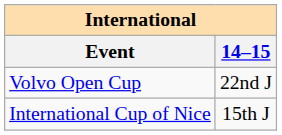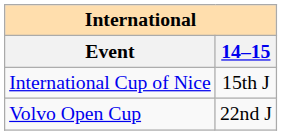 <table class="wikitable" style="text-align:center">
 <tr>
 <th colspan="2" style="background-color: #ffdead; " align="center">International</th>
 </tr>
 <tr>
 <th>Event</th>
 <th><a href='#'>14–15</a></th>
 </tr>
 <tr>
+<td align=left><a href='#'>International Cup of Nice</a></td>
+<td>15th J</td>
+</tr>
+<tr>
 <td align=left><a href='#'>Volvo Open Cup</a></td>
 <td>22nd J</td>
 </tr>
-<tr>
-<td align=left><a href='#'>International Cup of Nice</a></td>
-<td>15th J</td>
-</tr>
 </table>
